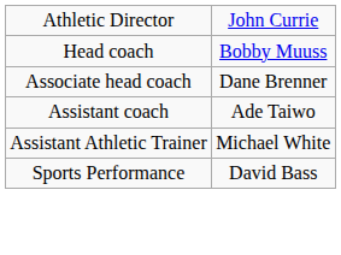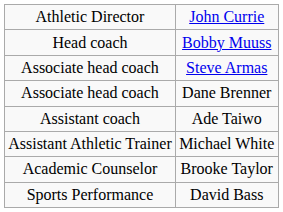 <table class="wikitable" style="text-align: center;">
 <tr>
 <td>Athletic Director</td>
 <td><a href='#'>John Currie</a></td>
 </tr>
 <tr>
 <td>Head coach</td>
 <td><a href='#'>Bobby Muuss</a></td>
+</tr>
+<tr>
+<td>Associate head coach</td>
+<td><a href='#'>Steve Armas</a></td>
 </tr>
 <tr>
 <td>Associate head coach</td>
 <td>Dane Brenner</td>
 </tr>
 <tr>
 <td>Assistant coach</td>
 <td>Ade Taiwo</td>
 </tr>
 <tr>
 <td>Assistant Athletic Trainer</td>
 <td>Michael White</td>
 </tr>
 <tr>
+<td>Academic Counselor</td>
+<td>Brooke Taylor</td>
+</tr>
+<tr>
 <td>Sports Performance</td>
 <td>David Bass</td>
 </tr>
 <tr>
 </tr>
 </table>
